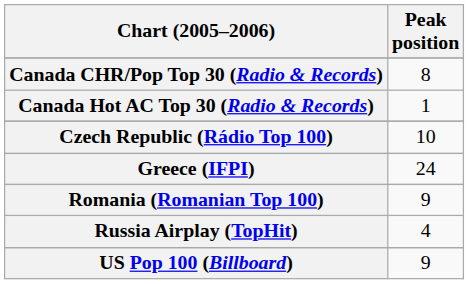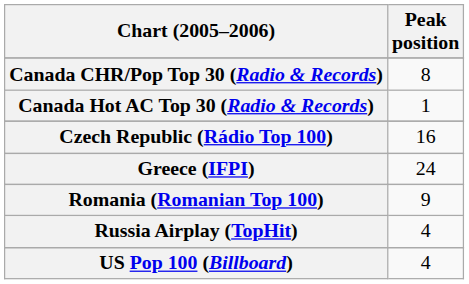 <table class="wikitable sortable plainrowheaders" style="text-align:center">
 <tr>
 <th scope="col">Chart (2005–2006)</th>
 <th scope="col">Peak<br>position</th>
 </tr>
 <tr>
 </tr>
 <tr>
 </tr>
 <tr>
 </tr>
 <tr>
 </tr>
 <tr>
 <th scope="row">Canada CHR/Pop Top 30 (<em><a href='#'>Radio & Records</a></em>)</th>
 <td>8</td>
 </tr>
 <tr>
 <th scope="row">Canada Hot AC Top 30 (<em><a href='#'>Radio & Records</a></em>)</th>
 <td>1</td>
 </tr>
 <tr>
 </tr>
 <tr>
 <th scope="row">Czech Republic (<a href='#'>Rádio Top 100</a>)</th>
-<td>10</td>
+<td>16</td>
 </tr>
 <tr>
 </tr>
 <tr>
 </tr>
 <tr>
 </tr>
 <tr>
 </tr>
 <tr>
 <th scope="row">Greece (<a href='#'>IFPI</a>)</th>
 <td>24</td>
 </tr>
 <tr>
 </tr>
 <tr>
 </tr>
 <tr>
 </tr>
 <tr>
 </tr>
 <tr>
 </tr>
 <tr>
 </tr>
 <tr>
 </tr>
 <tr>
 </tr>
 <tr>
 <th scope="row">Romania (<a href='#'>Romanian Top 100</a>)</th>
 <td>9</td>
 </tr>
 <tr>
 <th scope="row">Russia Airplay (<a href='#'>TopHit</a>)</th>
 <td>4</td>
 </tr>
 <tr>
 </tr>
 <tr>
 </tr>
 <tr>
 </tr>
 <tr>
 </tr>
 <tr>
 </tr>
 <tr>
 </tr>
 <tr>
 </tr>
 <tr>
 </tr>
 <tr>
 </tr>
 <tr>
 <th scope="row">US <a href='#'>Pop 100</a> (<em><a href='#'>Billboard</a></em>)</th>
-<td>9</td>
+<td>4</td>
 </tr>
 </table>
